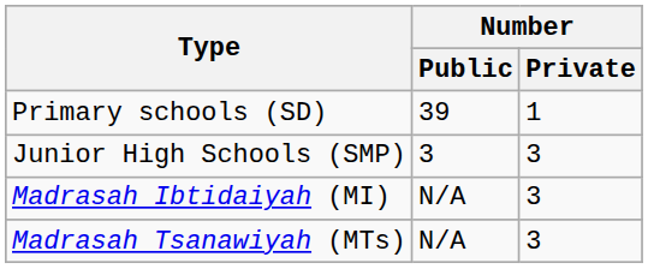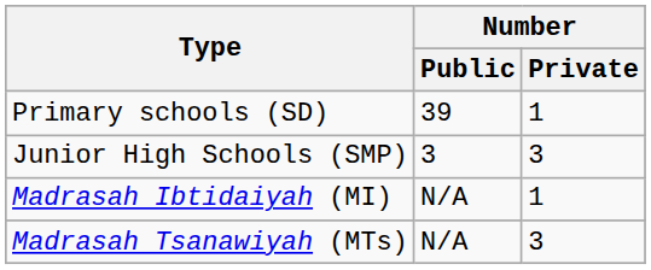 <table class="wikitable">
 <tr>
 <th rowspan="2">Type</th>
 <th colspan="2">Number</th>
 </tr>
 <tr>
 <th>Public</th>
 <th>Private</th>
 </tr>
 <tr>
 <td>Primary schools (SD)</td>
 <td>39</td>
 <td>1</td>
 </tr>
 <tr>
 <td>Junior High Schools (SMP)</td>
 <td>3</td>
 <td>3</td>
 </tr>
 <tr>
 <td><em><a href='#'>Madrasah Ibtidaiyah</a></em> (MI)</td>
 <td>N/A</td>
-<td>3</td>
+<td>1</td>
 </tr>
 <tr>
 <td><em><a href='#'>Madrasah Tsanawiyah</a></em> (MTs)</td>
 <td>N/A</td>
 <td>3</td>
 </tr>
 </table>
